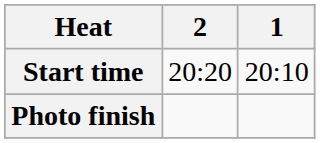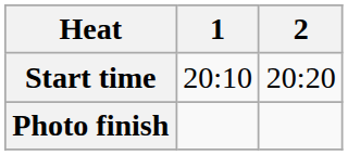 <table class="wikitable" style="text-align:center">
 <tr>
 <th>Heat</th>
+<th>1</th>
 <th>2</th>
-<th>1</th>
 </tr>
 <tr>
 <th>Start time</th>
+<td>20:10</td>
 <td>20:20</td>
-<td>20:10</td>
 </tr>
 <tr>
 <th>Photo finish</th>
 <td></td>
 <td></td>
 </tr>
 </table>
